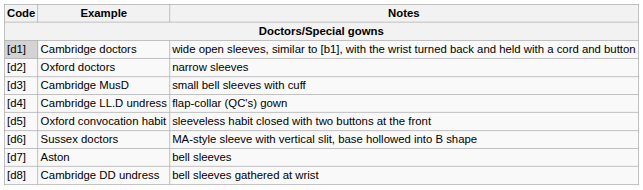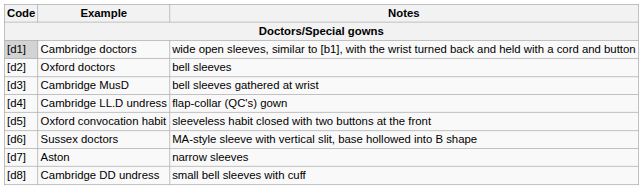 <table class="wikitable sortable">
 <tr>
 <th>Code</th>
 <th>Example</th>
 <th>Notes</th>
 </tr>
 <tr>
 <th colspan="3" align="center">Doctors/Special gowns</th>
 </tr>
 <tr>
 <td style="background: lightgrey;">[d1]</td>
 <td>Cambridge doctors</td>
 <td>wide open sleeves, similar to [b1], with the wrist turned back and held with a cord and button</td>
 </tr>
 <tr>
 <td>[d2]</td>
 <td>Oxford doctors</td>
-<td>narrow sleeves</td>
+<td>bell sleeves</td>
 </tr>
 <tr>
 <td>[d3]</td>
 <td>Cambridge MusD</td>
-<td>small bell sleeves with cuff</td>
+<td>bell sleeves gathered at wrist</td>
 </tr>
 <tr>
 <td>[d4]</td>
 <td>Cambridge LL.D undress</td>
 <td>flap-collar (QC's) gown</td>
 </tr>
 <tr>
 <td>[d5]</td>
 <td>Oxford convocation habit</td>
 <td>sleeveless habit closed with two buttons at the front</td>
 </tr>
 <tr>
 <td>[d6]</td>
 <td>Sussex doctors</td>
 <td>MA-style sleeve with vertical slit, base hollowed into B shape</td>
 </tr>
 <tr>
 <td>[d7]</td>
 <td>Aston</td>
-<td>bell sleeves</td>
+<td>narrow sleeves</td>
 </tr>
 <tr>
 <td>[d8]</td>
 <td>Cambridge DD undress</td>
-<td>bell sleeves gathered at wrist</td>
+<td>small bell sleeves with cuff</td>
 </tr>
 </table>
